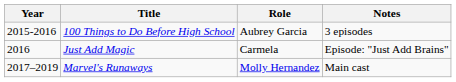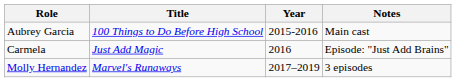 <table class="wikitable sortable">
 <tr>
+<th>Role</th>
+<th>Title</th>
 <th>Year</th>
-<th>Title</th>
-<th>Role</th>
 <th class="unsortable">Notes</th>
 </tr>
 <tr>
+<td>Aubrey Garcia</td>
+<td><em><a href='#'>100 Things to Do Before High School</a></em></td>
 <td>2015-2016</td>
-<td><em><a href='#'>100 Things to Do Before High School</a></em></td>
-<td>Aubrey Garcia</td>
-<td>3 episodes</td>
+<td>Main cast</td>
 </tr>
 <tr>
+<td>Carmela</td>
+<td><em><a href='#'>Just Add Magic</a></em></td>
 <td>2016</td>
-<td><em><a href='#'>Just Add Magic</a></em></td>
-<td>Carmela</td>
 <td>Episode: "Just Add Brains"</td>
 </tr>
 <tr>
+<td><a href='#'>Molly Hernandez</a></td>
+<td><em><a href='#'>Marvel's Runaways</a></em></td>
 <td>2017–2019</td>
-<td><em><a href='#'>Marvel's Runaways</a></em></td>
-<td><a href='#'>Molly Hernandez</a></td>
-<td>Main cast</td>
+<td>3 episodes</td>
 </tr>
 </table>
